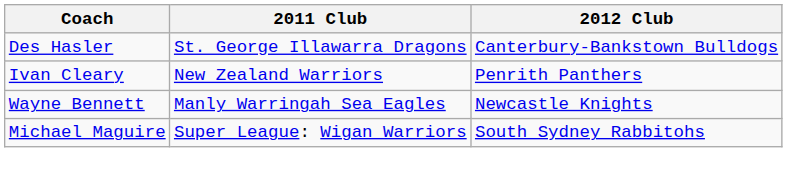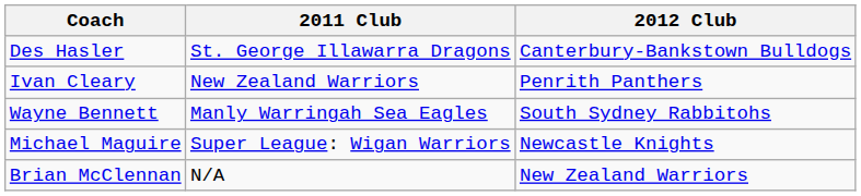 <table class="wikitable sortable">
 <tr>
 <th>Coach</th>
 <th>2011 Club</th>
 <th>2012 Club</th>
 </tr>
 <tr>
 <td><a href='#'>Des Hasler</a></td>
 <td> <a href='#'>St. George Illawarra Dragons</a></td>
 <td> <a href='#'>Canterbury-Bankstown Bulldogs</a></td>
 </tr>
 <tr>
 <td><a href='#'>Ivan Cleary</a></td>
 <td> <a href='#'>New Zealand Warriors</a></td>
 <td> <a href='#'>Penrith Panthers</a></td>
 </tr>
 <tr>
 <td><a href='#'>Wayne Bennett</a></td>
 <td> <a href='#'>Manly Warringah Sea Eagles</a></td>
-<td> <a href='#'>Newcastle Knights</a></td>
+<td> <a href='#'>South Sydney Rabbitohs</a></td>
 </tr>
 <tr>
 <td><a href='#'>Michael Maguire</a></td>
 <td> <a href='#'>Super League</a>: <a href='#'>Wigan Warriors</a></td>
-<td> <a href='#'>South Sydney Rabbitohs</a></td>
+<td> <a href='#'>Newcastle Knights</a></td>
+</tr>
+<tr>
+<td><a href='#'>Brian McClennan</a></td>
+<td>N/A</td>
+<td> <a href='#'>New Zealand Warriors</a></td>
 </tr>
 </table>
